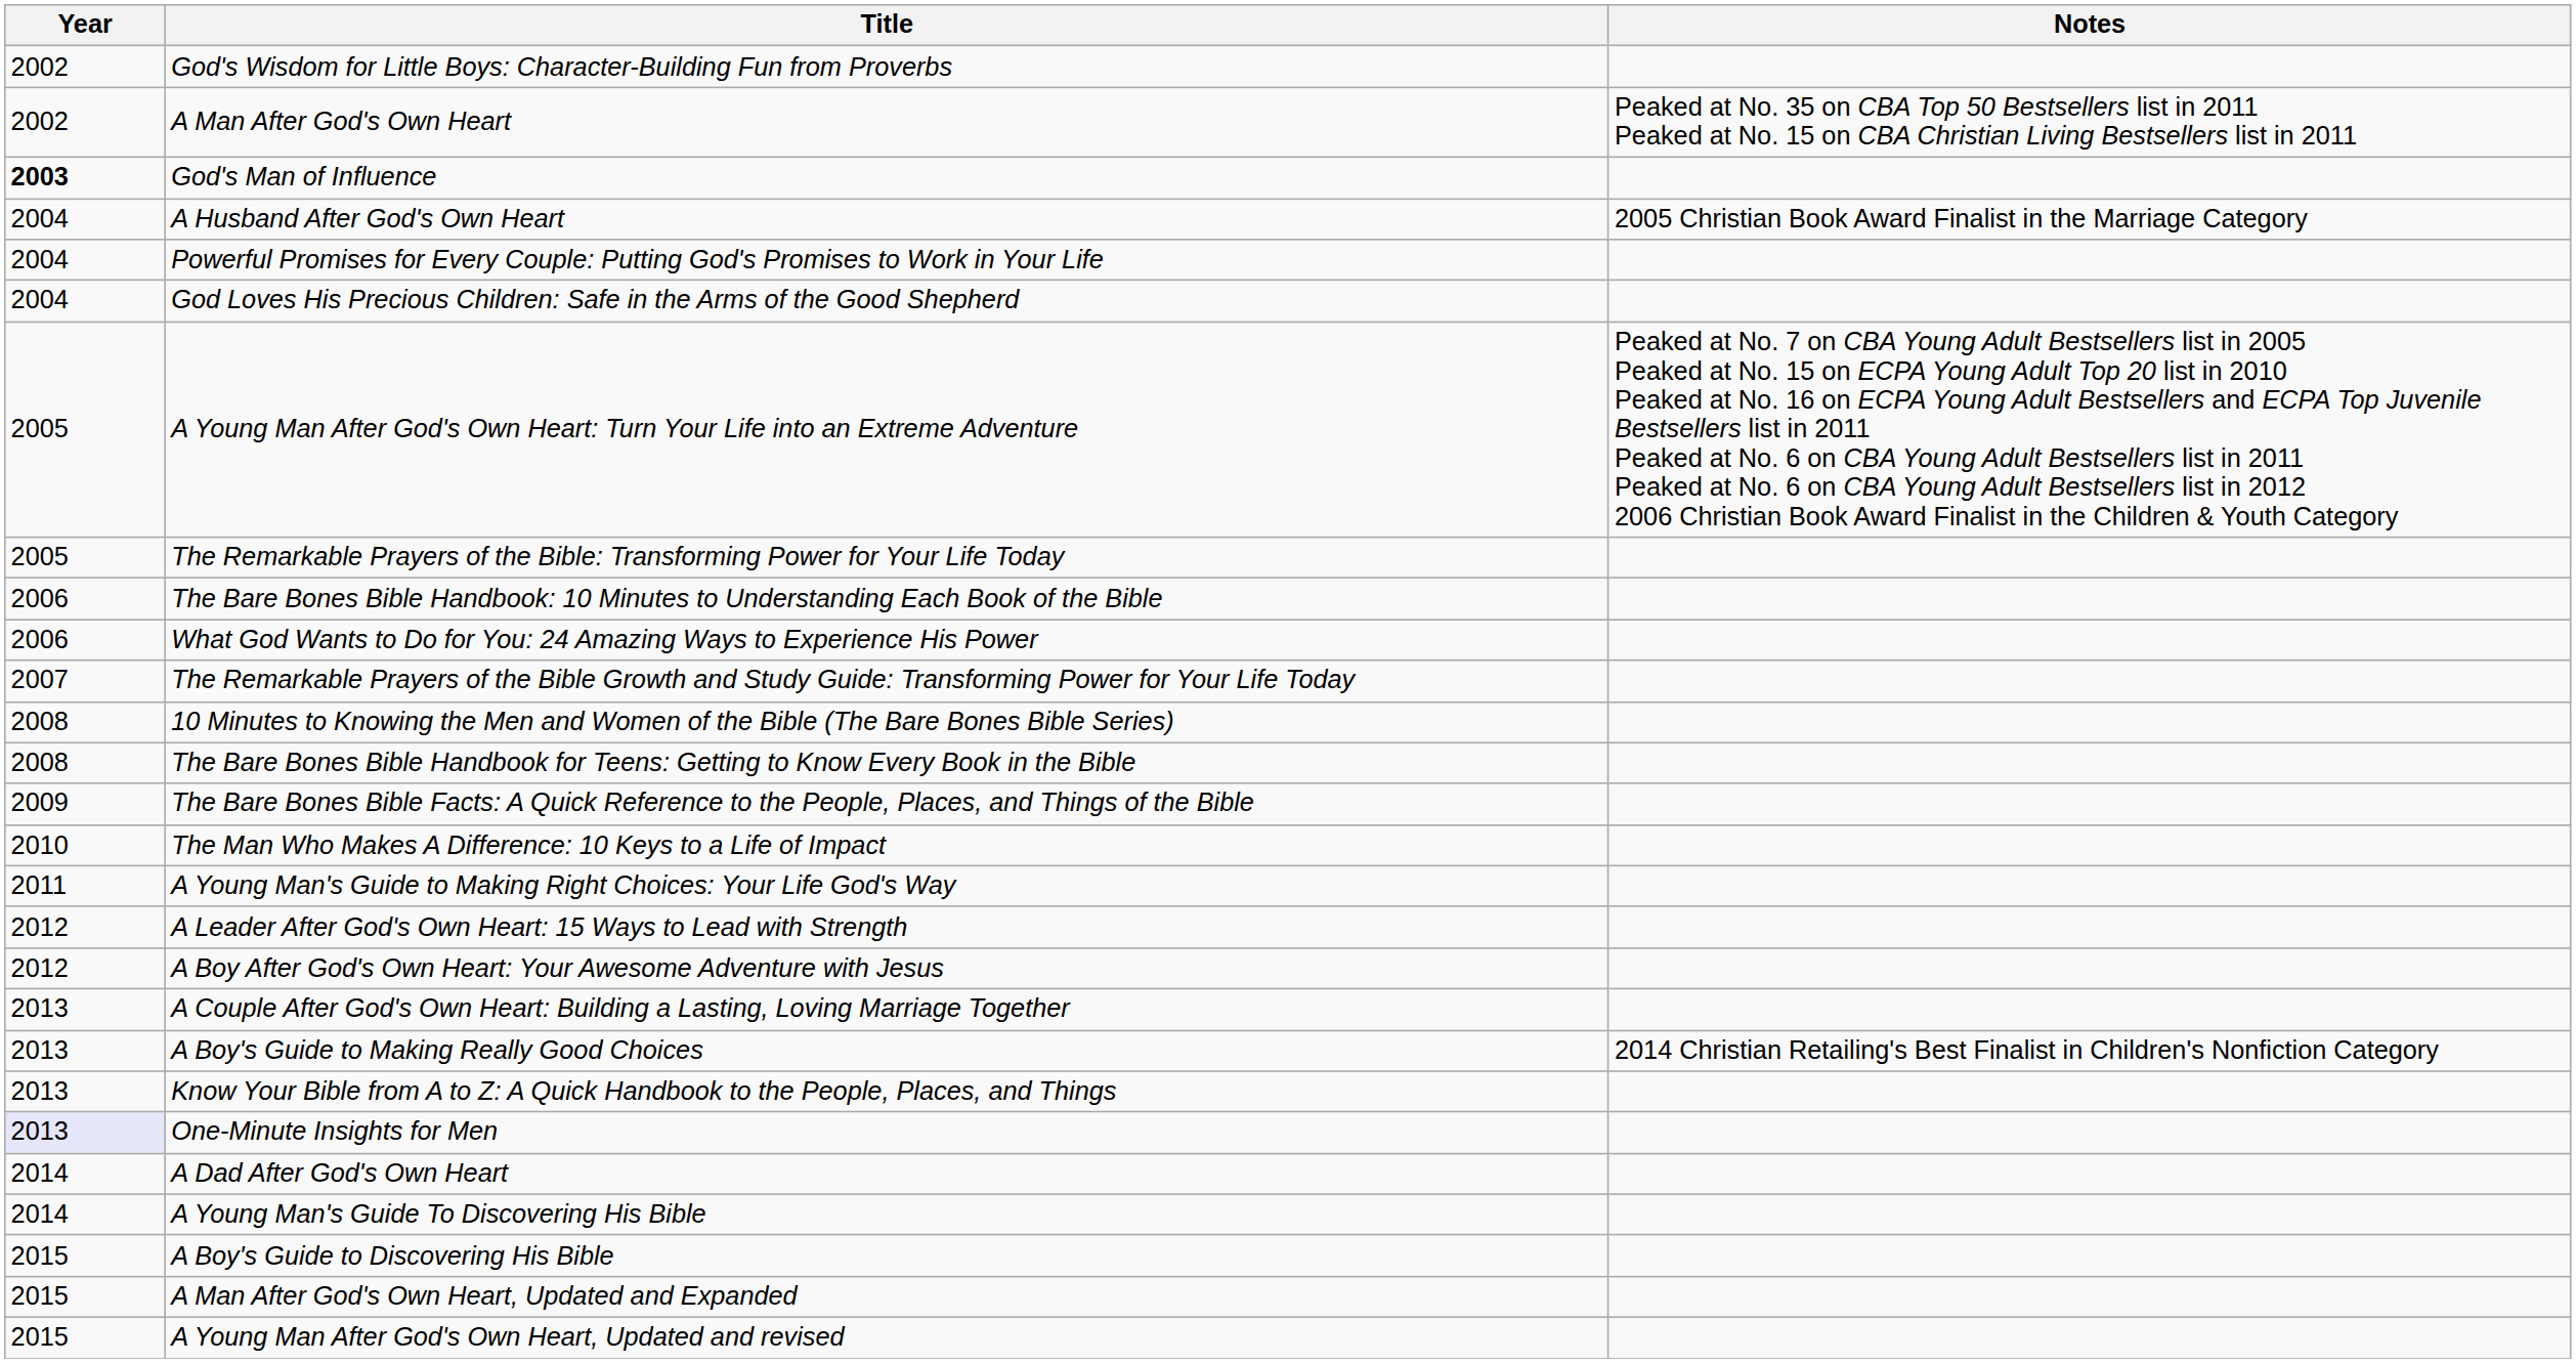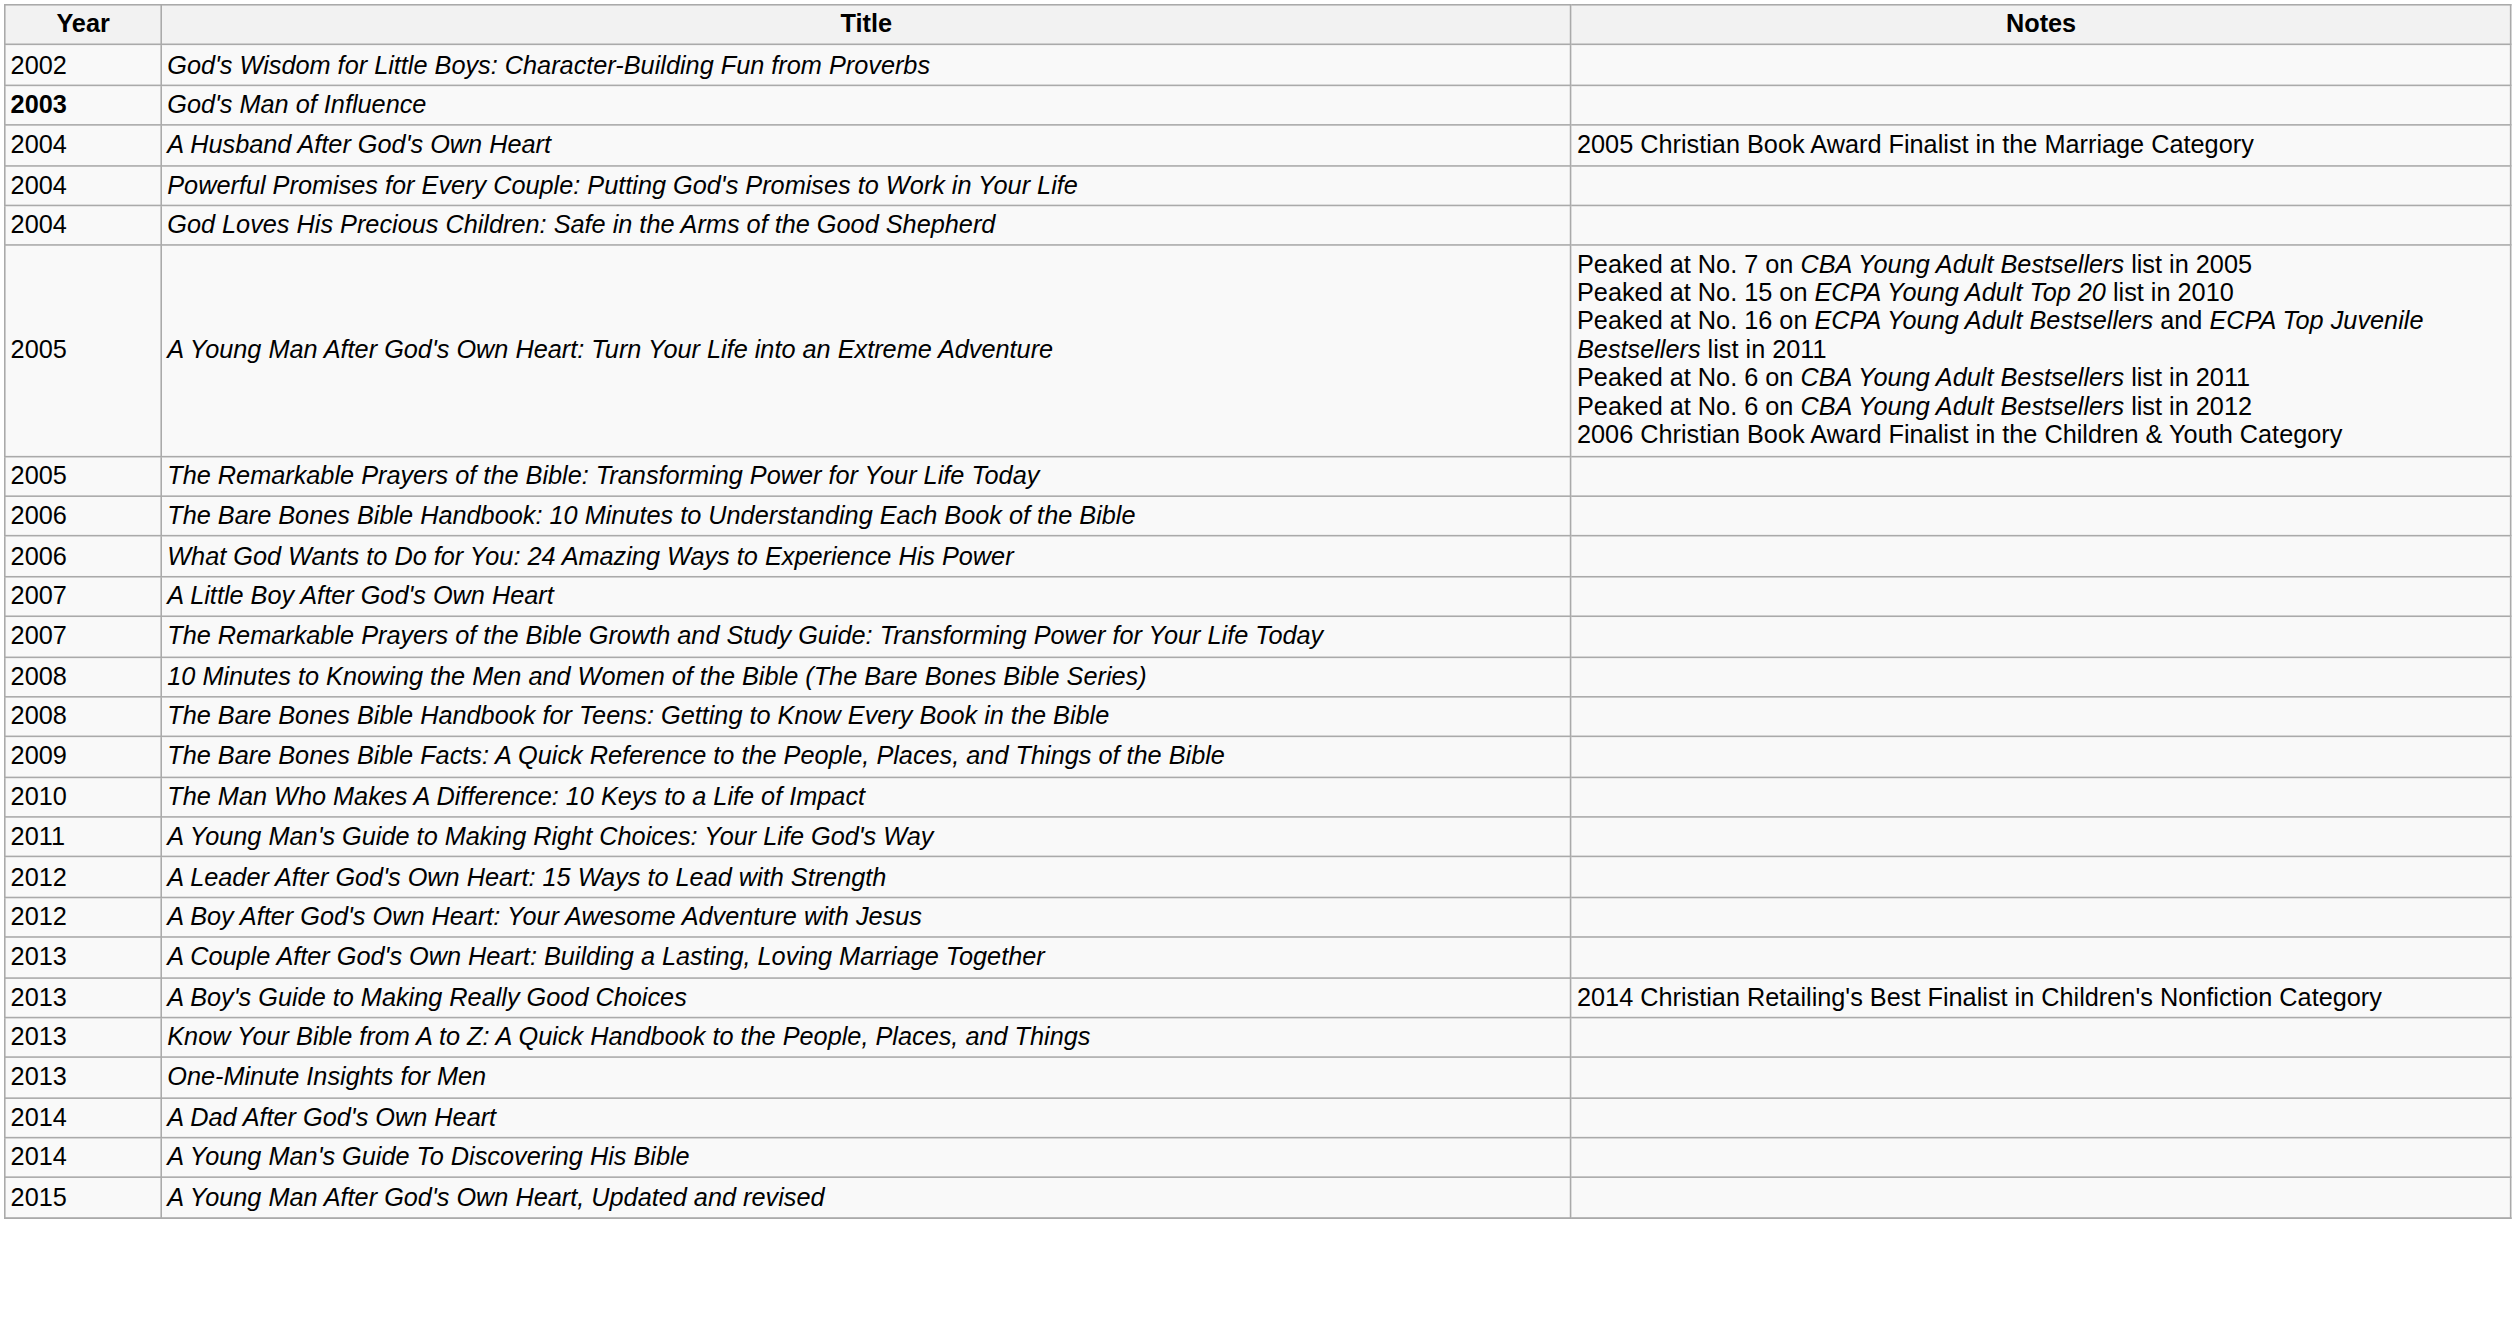 <table class="wikitable" style="width:80%; text-align: left">
 <tr>
 <th width=   5%>Year</th>
 <th width= 45%>Title</th>
 <th width=  30%>Notes</th>
 </tr>
 <tr>
 <td>2002</td>
 <td><em>God's Wisdom for Little Boys: Character-Building Fun from Proverbs</em></td>
 <td></td>
-</tr>
-<tr>
-<td>2002</td>
-<td><em>A Man After God's Own Heart</em></td>
-<td>Peaked at No. 35 on <em>CBA Top 50 Bestsellers</em> list in 2011<br> Peaked at No. 15 on <em>CBA Christian Living Bestsellers</em> list in 2011</td>
 </tr>
 <tr>
 <td><strong>2003</strong></td>
 <td><em>God's Man of Influence</em></td>
 <td></td>
 </tr>
 <tr>
 <td>2004</td>
 <td><em>A Husband After God's Own Heart</em></td>
 <td>2005 Christian Book Award Finalist in the Marriage Category</td>
 </tr>
 <tr>
 <td>2004</td>
 <td><em>Powerful Promises for Every Couple: Putting God's Promises to Work in Your Life</em></td>
 <td></td>
 </tr>
 <tr>
 <td>2004</td>
 <td><em>God Loves His Precious Children: Safe in the Arms of the Good Shepherd</em></td>
 <td></td>
 </tr>
 <tr>
 <td>2005</td>
 <td><em>A Young Man After God's Own Heart: Turn Your Life into an Extreme Adventure</em></td>
 <td>Peaked at No. 7 on <em>CBA Young Adult Bestsellers</em> list in 2005<br> Peaked at No. 15 on <em>ECPA Young Adult Top 20</em> list in 2010<br> Peaked at No. 16 on <em>ECPA Young Adult Bestsellers</em> and <em>ECPA Top Juvenile Bestsellers</em> list in 2011<br> Peaked at No. 6 on <em>CBA Young Adult Bestsellers</em> list in 2011<br> Peaked at No. 6 on <em>CBA Young Adult Bestsellers</em> list in 2012<br> 2006 Christian Book Award Finalist in the Children & Youth Category</td>
 </tr>
 <tr>
 <td>2005</td>
 <td><em>The Remarkable Prayers of the Bible: Transforming Power for Your Life Today</em></td>
 <td></td>
 </tr>
 <tr>
 <td>2006</td>
 <td><em>The Bare Bones Bible Handbook: 10 Minutes to Understanding Each Book of the Bible</em></td>
 <td></td>
 </tr>
 <tr>
 <td>2006</td>
 <td><em>What God Wants to Do for You: 24 Amazing Ways to Experience His Power</em></td>
+<td></td>
+</tr>
+<tr>
+<td>2007</td>
+<td><em>A Little Boy After God's Own Heart</em></td>
 <td></td>
 </tr>
 <tr>
 <td>2007</td>
 <td><em>The Remarkable Prayers of the Bible Growth and Study Guide: Transforming Power for Your Life Today</em></td>
 <td></td>
 </tr>
 <tr>
 <td>2008</td>
 <td><em>10 Minutes to Knowing the Men and Women of the Bible (The Bare Bones Bible Series)</em></td>
 <td></td>
 </tr>
 <tr>
 <td>2008</td>
 <td><em>The Bare Bones Bible Handbook for Teens: Getting to Know Every Book in the Bible</em></td>
 <td></td>
 </tr>
 <tr>
 <td>2009</td>
 <td><em>The Bare Bones Bible Facts: A Quick Reference to the People, Places, and Things of the Bible</em></td>
 <td></td>
 </tr>
 <tr>
 <td>2010</td>
 <td><em>The Man Who Makes A Difference: 10 Keys to a Life of Impact</em></td>
 <td></td>
 </tr>
 <tr>
 <td>2011</td>
 <td><em>A Young Man's Guide to Making Right Choices: Your Life God's Way</em></td>
 <td></td>
 </tr>
 <tr>
 <td>2012</td>
 <td><em>A Leader After God's Own Heart: 15 Ways to Lead with Strength</em></td>
 <td></td>
 </tr>
 <tr>
 <td>2012</td>
 <td><em>A Boy After God's Own Heart: Your Awesome Adventure with Jesus</em></td>
 <td></td>
 </tr>
 <tr>
 <td>2013</td>
 <td><em>A Couple After God's Own Heart: Building a Lasting, Loving Marriage Together</em></td>
 <td></td>
 </tr>
 <tr>
 <td>2013</td>
 <td><em>A Boy's Guide to Making Really Good Choices</em></td>
 <td>2014 Christian Retailing's Best Finalist in Children's Nonfiction Category</td>
 </tr>
 <tr>
 <td>2013</td>
 <td><em>Know Your Bible from A to Z: A Quick Handbook to the People, Places, and Things</em></td>
 <td></td>
 </tr>
 <tr>
-<td style="background: lavender;">2013</td>
+<td>2013</td>
 <td><em>One-Minute Insights for Men</em></td>
 <td></td>
 </tr>
 <tr>
 <td>2014</td>
 <td><em>A Dad After God's Own Heart</em></td>
 <td></td>
 </tr>
 <tr>
 <td>2014</td>
 <td><em>A Young Man's Guide To Discovering His Bible</em></td>
 <td></td>
 </tr>
 <tr>
 <td>2015</td>
-<td><em>A Boy's Guide to Discovering His Bible</em></td>
-<td></td>
-</tr>
-<tr>
-<td>2015</td>
-<td><em>A Man After God's Own Heart, Updated and Expanded</em></td>
-<td></td>
-</tr>
-<tr>
-<td>2015</td>
 <td><em>A Young Man After God's Own Heart, Updated and revised</em></td>
 <td></td>
 </tr>
 <tr>
 </tr>
 </table>
